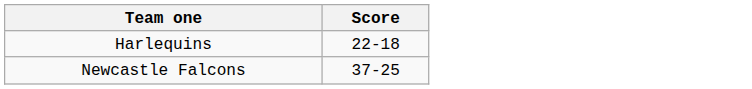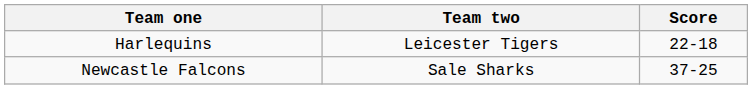 <table class="wikitable" style="text-align: center">
 <tr>
 <th width=250>Team one</th>
+<th width=250>Team two</th>
 <th width=80>Score</th>
 </tr>
 <tr>
 <td>Harlequins</td>
+<td>Leicester Tigers</td>
 <td>22-18</td>
 </tr>
 <tr>
 <td>Newcastle Falcons</td>
+<td>Sale Sharks</td>
 <td>37-25</td>
 </tr>
 </table>
